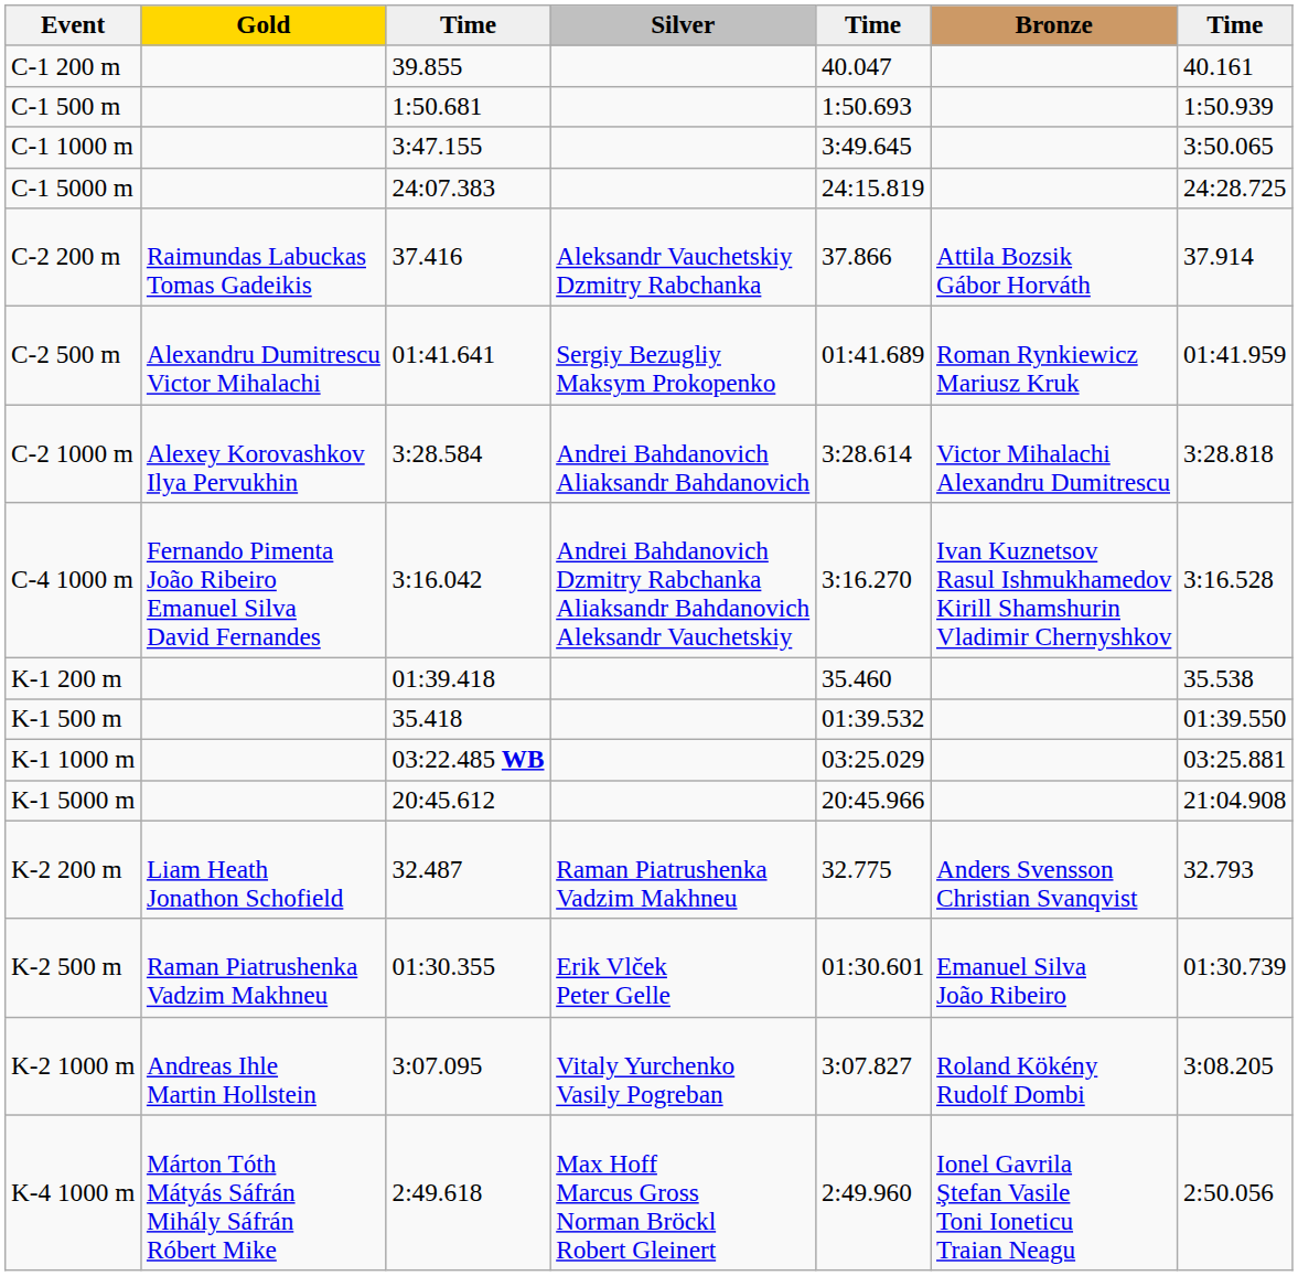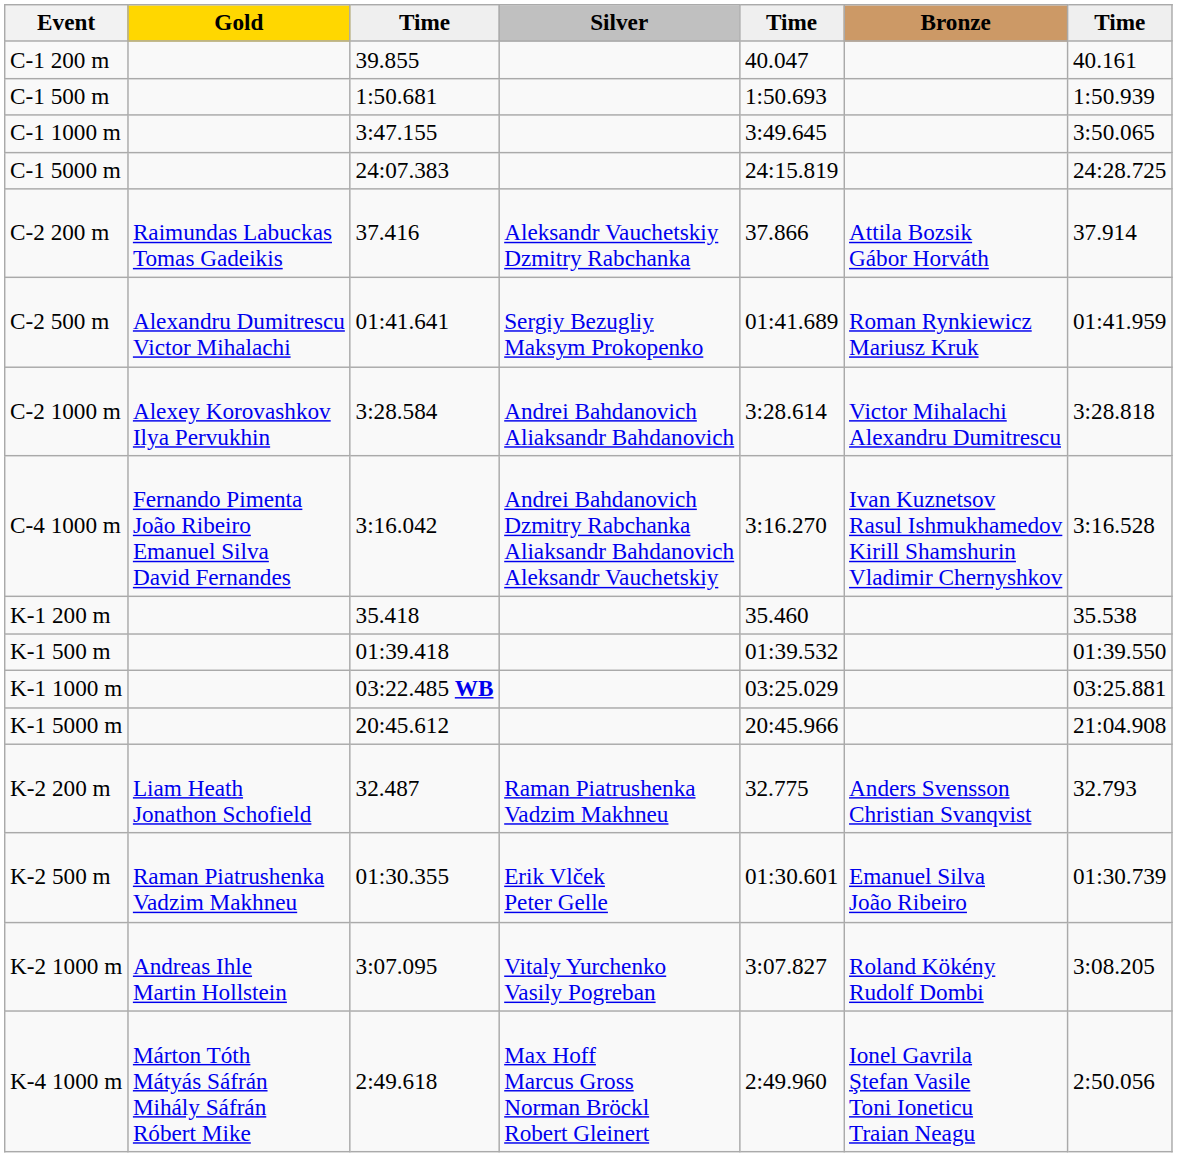 <table class="wikitable">
 <tr>
 <th>Event</th>
 <td align=center bgcolor="gold"><strong>Gold</strong></td>
 <td align=center bgcolor="EFEFEF"><strong>Time</strong></td>
 <td align=center bgcolor="silver"><strong>Silver</strong></td>
 <td align=center bgcolor="EFEFEF"><strong>Time</strong></td>
 <td align=center bgcolor="CC9966"><strong>Bronze</strong></td>
 <td align=center bgcolor="EFEFEF"><strong>Time</strong></td>
 </tr>
 <tr>
 <td>C-1 200 m</td>
 <td></td>
 <td>39.855</td>
 <td></td>
 <td>40.047</td>
 <td></td>
 <td>40.161</td>
 </tr>
 <tr>
 <td>C-1 500 m</td>
 <td></td>
 <td>1:50.681</td>
 <td></td>
 <td>1:50.693</td>
 <td></td>
 <td>1:50.939</td>
 </tr>
 <tr>
 <td>C-1 1000 m</td>
 <td></td>
 <td>3:47.155</td>
 <td></td>
 <td>3:49.645</td>
 <td></td>
 <td>3:50.065</td>
 </tr>
 <tr>
 <td>C-1 5000 m</td>
 <td></td>
 <td>24:07.383</td>
 <td></td>
 <td>24:15.819</td>
 <td></td>
 <td>24:28.725</td>
 </tr>
 <tr>
 <td>C-2 200 m</td>
 <td><br><a href='#'>Raimundas Labuckas</a><br><a href='#'>Tomas Gadeikis</a></td>
 <td>37.416</td>
 <td><br><a href='#'>Aleksandr Vauchetskiy</a><br><a href='#'>Dzmitry Rabchanka</a></td>
 <td>37.866</td>
 <td><br><a href='#'>Attila Bozsik</a><br><a href='#'>Gábor Horváth</a></td>
 <td>37.914</td>
 </tr>
 <tr>
 <td>C-2 500 m</td>
 <td><br><a href='#'>Alexandru Dumitrescu</a><br><a href='#'>Victor Mihalachi</a></td>
 <td>01:41.641</td>
 <td><br><a href='#'>Sergiy Bezugliy</a><br><a href='#'>Maksym Prokopenko</a></td>
 <td>01:41.689</td>
 <td><br><a href='#'>Roman Rynkiewicz</a><br><a href='#'>Mariusz Kruk</a></td>
 <td>01:41.959</td>
 </tr>
 <tr>
 <td>C-2 1000 m</td>
 <td><br><a href='#'>Alexey Korovashkov</a><br><a href='#'>Ilya Pervukhin</a></td>
 <td>3:28.584</td>
 <td><br><a href='#'>Andrei Bahdanovich</a><br><a href='#'>Aliaksandr Bahdanovich</a></td>
 <td>3:28.614</td>
 <td><br><a href='#'>Victor Mihalachi</a><br><a href='#'>Alexandru Dumitrescu</a></td>
 <td>3:28.818</td>
 </tr>
 <tr>
 <td>C-4 1000 m</td>
 <td><br><a href='#'>Fernando Pimenta</a><br><a href='#'>João Ribeiro</a><br><a href='#'>Emanuel Silva</a><br><a href='#'>David Fernandes</a></td>
 <td>3:16.042</td>
 <td><br><a href='#'>Andrei Bahdanovich</a><br><a href='#'>Dzmitry Rabchanka</a><br><a href='#'>Aliaksandr Bahdanovich</a><br><a href='#'>Aleksandr Vauchetskiy</a></td>
 <td>3:16.270</td>
 <td><br><a href='#'>Ivan Kuznetsov</a><br><a href='#'>Rasul Ishmukhamedov</a><br><a href='#'>Kirill Shamshurin</a><br><a href='#'>Vladimir Chernyshkov</a></td>
 <td>3:16.528</td>
 </tr>
 <tr>
 <td>K-1 200 m</td>
 <td></td>
-<td>01:39.418</td>
+<td>35.418</td>
 <td></td>
 <td>35.460</td>
 <td></td>
 <td>35.538</td>
 </tr>
 <tr>
 <td>K-1 500 m</td>
 <td></td>
-<td>35.418</td>
+<td>01:39.418</td>
 <td></td>
 <td>01:39.532</td>
 <td></td>
 <td>01:39.550</td>
 </tr>
 <tr>
 <td>K-1 1000 m</td>
 <td></td>
 <td>03:22.485 <strong><a href='#'>WB</a></strong></td>
 <td></td>
 <td>03:25.029</td>
 <td></td>
 <td>03:25.881</td>
 </tr>
 <tr>
 <td>K-1 5000 m</td>
 <td></td>
 <td>20:45.612</td>
 <td></td>
 <td>20:45.966</td>
 <td></td>
 <td>21:04.908</td>
 </tr>
 <tr>
 <td>K-2 200 m</td>
 <td><br><a href='#'>Liam Heath</a><br><a href='#'>Jonathon Schofield</a></td>
 <td>32.487</td>
 <td><br><a href='#'>Raman Piatrushenka</a><br><a href='#'>Vadzim Makhneu</a></td>
 <td>32.775</td>
 <td><br><a href='#'>Anders Svensson</a><br><a href='#'>Christian Svanqvist</a></td>
 <td>32.793</td>
 </tr>
 <tr>
 <td>K-2 500 m</td>
 <td><br><a href='#'>Raman Piatrushenka</a><br><a href='#'>Vadzim Makhneu</a></td>
 <td>01:30.355</td>
 <td><br><a href='#'>Erik Vlček</a><br><a href='#'>Peter Gelle</a></td>
 <td>01:30.601</td>
 <td><br><a href='#'>Emanuel Silva</a><br><a href='#'>João Ribeiro</a></td>
 <td>01:30.739</td>
 </tr>
 <tr>
 <td>K-2 1000 m</td>
 <td><br><a href='#'>Andreas Ihle</a><br><a href='#'>Martin Hollstein</a></td>
 <td>3:07.095</td>
 <td><br><a href='#'>Vitaly Yurchenko</a><br><a href='#'>Vasily Pogreban</a></td>
 <td>3:07.827</td>
 <td><br><a href='#'>Roland Kökény</a><br><a href='#'>Rudolf Dombi</a></td>
 <td>3:08.205</td>
 </tr>
 <tr>
 <td>K-4 1000 m</td>
 <td><br><a href='#'>Márton Tóth</a><br><a href='#'>Mátyás Sáfrán</a><br><a href='#'>Mihály Sáfrán</a><br><a href='#'>Róbert Mike</a></td>
 <td>2:49.618</td>
 <td><br><a href='#'>Max Hoff</a><br><a href='#'>Marcus Gross</a><br><a href='#'>Norman Bröckl</a><br><a href='#'>Robert Gleinert</a></td>
 <td>2:49.960</td>
 <td><br><a href='#'>Ionel Gavrila</a><br><a href='#'>Ştefan Vasile</a><br><a href='#'>Toni Ioneticu</a><br><a href='#'>Traian Neagu</a></td>
 <td>2:50.056</td>
 </tr>
 </table>
